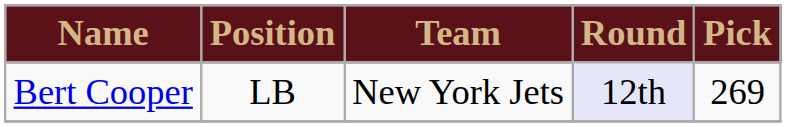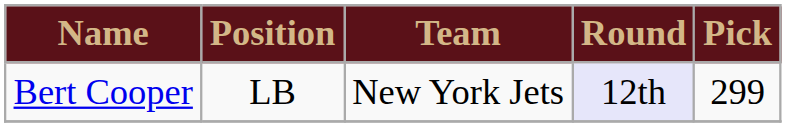 <table class="wikitable" style="text-align: center;">
 <tr>
 <th style="background:#5a1118; color:#d3b787;">Name</th>
 <th style="background:#5a1118; color:#d3b787;">Position</th>
 <th style="background:#5a1118; color:#d3b787;">Team</th>
 <th style="background:#5a1118; color:#d3b787;">Round</th>
 <th style="background:#5a1118; color:#d3b787;">Pick</th>
 </tr>
 <tr>
 <td><a href='#'>Bert Cooper</a></td>
 <td>LB</td>
 <td>New York Jets</td>
 <td style="background: lavender;">12th</td>
-<td>269</td>
+<td>299</td>
 </tr>
 <tr>
 </tr>
 </table>
